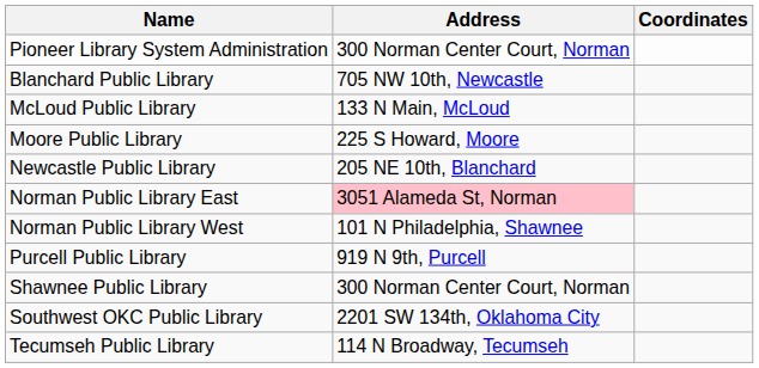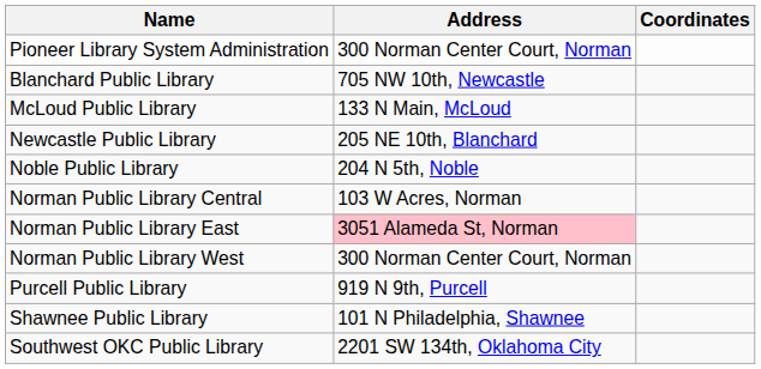 <table class="wikitable">
 <tr>
 <th>Name</th>
 <th>Address</th>
 <th>Coordinates</th>
 </tr>
 <tr style="background-color:#fdfdfd;">
 <td>Pioneer Library System Administration</td>
 <td>300 Norman Center Court, <a href='#'>Norman</a></td>
 <td></td>
 </tr>
 <tr>
 <td>Blanchard Public Library</td>
 <td>705 NW 10th, <a href='#'>Newcastle</a></td>
 <td></td>
 </tr>
 <tr>
 <td>McLoud Public Library</td>
 <td>133 N Main, <a href='#'>McLoud</a></td>
 <td></td>
 </tr>
 <tr>
-<td>Moore Public Library</td>
-<td>225 S Howard, <a href='#'>Moore</a></td>
+<td>Newcastle Public Library</td>
+<td>205 NE 10th, <a href='#'>Blanchard</a></td>
 <td></td>
 </tr>
 <tr>
-<td>Newcastle Public Library</td>
-<td>205 NE 10th, <a href='#'>Blanchard</a></td>
+<td>Noble Public Library</td>
+<td>204 N 5th, <a href='#'>Noble</a></td>
+<td></td>
+</tr>
+<tr>
+<td>Norman Public Library Central</td>
+<td>103 W Acres, Norman</td>
 <td></td>
 </tr>
 <tr>
 <td>Norman Public Library East</td>
 <td style="background: pink;">3051 Alameda St, Norman</td>
 <td></td>
 </tr>
 <tr>
 <td>Norman Public Library West</td>
-<td>101 N Philadelphia, <a href='#'>Shawnee</a></td>
+<td>300 Norman Center Court, Norman</td>
 <td></td>
 </tr>
 <tr>
 <td>Purcell Public Library</td>
 <td>919 N 9th, <a href='#'>Purcell</a></td>
 <td></td>
 </tr>
 <tr>
 <td>Shawnee Public Library</td>
-<td>300 Norman Center Court, Norman</td>
+<td>101 N Philadelphia, <a href='#'>Shawnee</a></td>
 <td></td>
 </tr>
 <tr>
 <td>Southwest OKC Public Library</td>
 <td>2201 SW 134th, <a href='#'>Oklahoma City</a></td>
 <td></td>
 </tr>
-<tr>
-<td>Tecumseh Public Library</td>
-<td>114 N Broadway, <a href='#'>Tecumseh</a></td>
-<td></td>
-</tr>
 </table>
